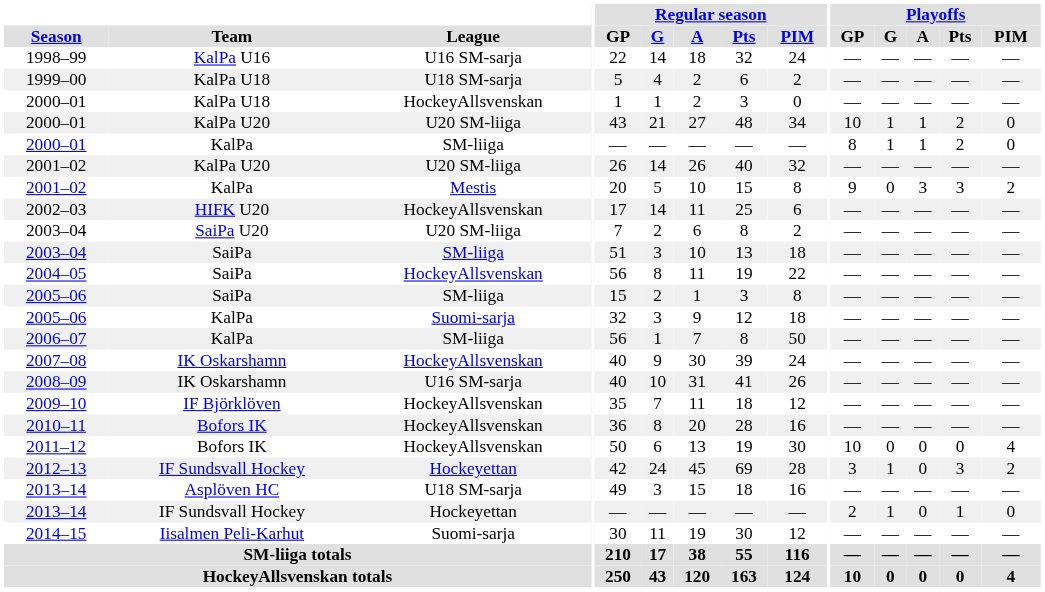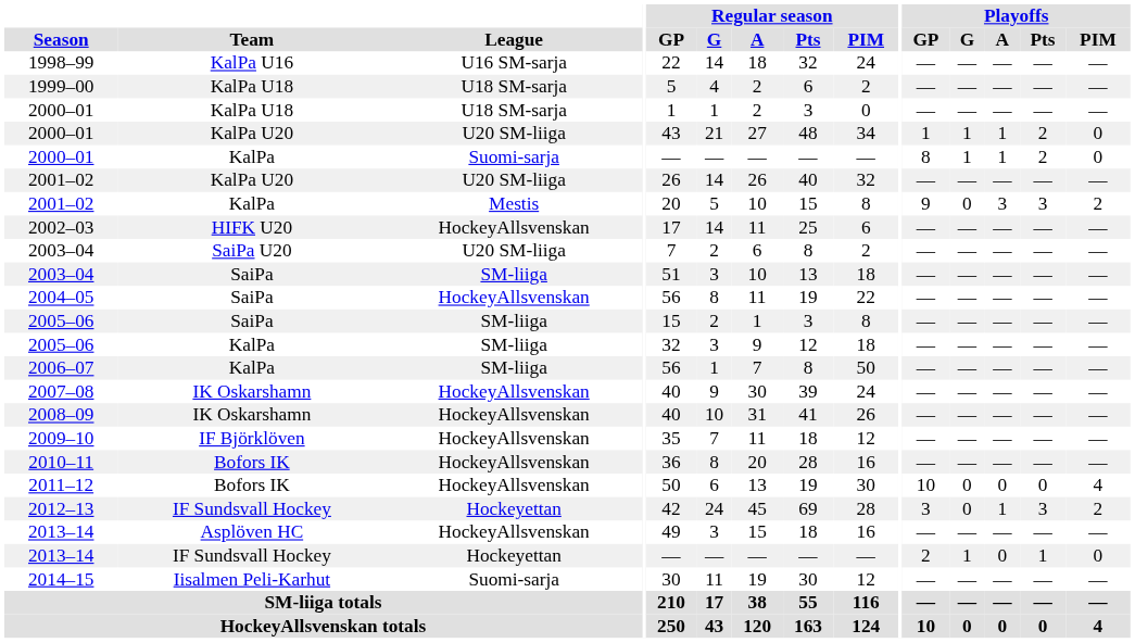 <table border="0" cellpadding="1" cellspacing="0" style="text-align:center; width:60em">
 <tr bgcolor="#e0e0e0">
 <th colspan="3" bgcolor="#ffffff"></th>
 <th rowspan="99" bgcolor="#ffffff"></th>
 <th colspan="5"><a href='#'>Regular season</a></th>
 <th rowspan="99" bgcolor="#ffffff"></th>
 <th colspan="5"><a href='#'>Playoffs</a></th>
 </tr>
 <tr bgcolor="#e0e0e0">
 <th><a href='#'>Season</a></th>
 <th>Team</th>
 <th>League</th>
 <th>GP</th>
 <th><a href='#'>G</a></th>
 <th><a href='#'>A</a></th>
 <th><a href='#'>Pts</a></th>
 <th><a href='#'>PIM</a></th>
 <th>GP</th>
 <th>G</th>
 <th>A</th>
 <th>Pts</th>
 <th>PIM</th>
 </tr>
 <tr>
 <td>1998–99</td>
 <td><a href='#'>KalPa</a> U16</td>
 <td>U16 SM-sarja</td>
 <td>22</td>
 <td>14</td>
 <td>18</td>
 <td>32</td>
 <td>24</td>
 <td>—</td>
 <td>—</td>
 <td>—</td>
 <td>—</td>
 <td>—</td>
 </tr>
 <tr bgcolor="#f0f0f0">
 <td>1999–00</td>
 <td>KalPa U18</td>
 <td>U18 SM-sarja</td>
 <td>5</td>
 <td>4</td>
 <td>2</td>
 <td>6</td>
 <td>2</td>
 <td>—</td>
 <td>—</td>
 <td>—</td>
 <td>—</td>
 <td>—</td>
 </tr>
 <tr>
 <td>2000–01</td>
 <td>KalPa U18</td>
-<td>HockeyAllsvenskan</td>
+<td>U18 SM-sarja</td>
 <td>1</td>
 <td>1</td>
 <td>2</td>
 <td>3</td>
 <td>0</td>
 <td>—</td>
 <td>—</td>
 <td>—</td>
 <td>—</td>
 <td>—</td>
 </tr>
 <tr bgcolor="#f0f0f0">
 <td>2000–01</td>
 <td>KalPa U20</td>
 <td>U20 SM-liiga</td>
 <td>43</td>
 <td>21</td>
 <td>27</td>
 <td>48</td>
 <td>34</td>
-<td>10</td>
+<td>1</td>
 <td>1</td>
 <td>1</td>
 <td>2</td>
 <td>0</td>
 </tr>
 <tr>
 <td><a href='#'>2000–01</a></td>
 <td>KalPa</td>
-<td>SM-liiga</td>
+<td><a href='#'>Suomi-sarja</a></td>
 <td>—</td>
 <td>—</td>
 <td>—</td>
 <td>—</td>
 <td>—</td>
 <td>8</td>
 <td>1</td>
 <td>1</td>
 <td>2</td>
 <td>0</td>
 </tr>
 <tr bgcolor="#f0f0f0">
 <td>2001–02</td>
 <td>KalPa U20</td>
 <td>U20 SM-liiga</td>
 <td>26</td>
 <td>14</td>
 <td>26</td>
 <td>40</td>
 <td>32</td>
 <td>—</td>
 <td>—</td>
 <td>—</td>
 <td>—</td>
 <td>—</td>
 </tr>
 <tr>
 <td><a href='#'>2001–02</a></td>
 <td>KalPa</td>
 <td><a href='#'>Mestis</a></td>
 <td>20</td>
 <td>5</td>
 <td>10</td>
 <td>15</td>
 <td>8</td>
 <td>9</td>
 <td>0</td>
 <td>3</td>
 <td>3</td>
 <td>2</td>
 </tr>
 <tr bgcolor="#f0f0f0">
 <td>2002–03</td>
 <td><a href='#'>HIFK</a> U20</td>
 <td>HockeyAllsvenskan</td>
 <td>17</td>
 <td>14</td>
 <td>11</td>
 <td>25</td>
 <td>6</td>
 <td>—</td>
 <td>—</td>
 <td>—</td>
 <td>—</td>
 <td>—</td>
 </tr>
 <tr>
 <td>2003–04</td>
 <td><a href='#'>SaiPa</a> U20</td>
 <td>U20 SM-liiga</td>
 <td>7</td>
 <td>2</td>
 <td>6</td>
 <td>8</td>
 <td>2</td>
 <td>—</td>
 <td>—</td>
 <td>—</td>
 <td>—</td>
 <td>—</td>
 </tr>
 <tr bgcolor="#f0f0f0">
 <td><a href='#'>2003–04</a></td>
 <td>SaiPa</td>
 <td><a href='#'>SM-liiga</a></td>
 <td>51</td>
 <td>3</td>
 <td>10</td>
 <td>13</td>
 <td>18</td>
 <td>—</td>
 <td>—</td>
 <td>—</td>
 <td>—</td>
 <td>—</td>
 </tr>
 <tr>
 <td><a href='#'>2004–05</a></td>
 <td>SaiPa</td>
 <td><a href='#'>HockeyAllsvenskan</a></td>
 <td>56</td>
 <td>8</td>
 <td>11</td>
 <td>19</td>
 <td>22</td>
 <td>—</td>
 <td>—</td>
 <td>—</td>
 <td>—</td>
 <td>—</td>
 </tr>
 <tr bgcolor="#f0f0f0">
 <td><a href='#'>2005–06</a></td>
 <td>SaiPa</td>
 <td>SM-liiga</td>
 <td>15</td>
 <td>2</td>
 <td>1</td>
 <td>3</td>
 <td>8</td>
 <td>—</td>
 <td>—</td>
 <td>—</td>
 <td>—</td>
 <td>—</td>
 </tr>
 <tr>
 <td><a href='#'>2005–06</a></td>
 <td>KalPa</td>
-<td><a href='#'>Suomi-sarja</a></td>
+<td>SM-liiga</td>
 <td>32</td>
 <td>3</td>
 <td>9</td>
 <td>12</td>
 <td>18</td>
 <td>—</td>
 <td>—</td>
 <td>—</td>
 <td>—</td>
 <td>—</td>
 </tr>
 <tr bgcolor="#f0f0f0">
 <td><a href='#'>2006–07</a></td>
 <td>KalPa</td>
 <td>SM-liiga</td>
 <td>56</td>
 <td>1</td>
 <td>7</td>
 <td>8</td>
 <td>50</td>
 <td>—</td>
 <td>—</td>
 <td>—</td>
 <td>—</td>
 <td>—</td>
 </tr>
 <tr>
 <td><a href='#'>2007–08</a></td>
 <td><a href='#'>IK Oskarshamn</a></td>
 <td><a href='#'>HockeyAllsvenskan</a></td>
 <td>40</td>
 <td>9</td>
 <td>30</td>
 <td>39</td>
 <td>24</td>
 <td>—</td>
 <td>—</td>
 <td>—</td>
 <td>—</td>
 <td>—</td>
 </tr>
 <tr bgcolor="#f0f0f0">
 <td><a href='#'>2008–09</a></td>
 <td>IK Oskarshamn</td>
-<td>U16 SM-sarja</td>
+<td>HockeyAllsvenskan</td>
 <td>40</td>
 <td>10</td>
 <td>31</td>
 <td>41</td>
 <td>26</td>
 <td>—</td>
 <td>—</td>
 <td>—</td>
 <td>—</td>
 <td>—</td>
 </tr>
 <tr>
 <td><a href='#'>2009–10</a></td>
 <td><a href='#'>IF Björklöven</a></td>
 <td>HockeyAllsvenskan</td>
 <td>35</td>
 <td>7</td>
 <td>11</td>
 <td>18</td>
 <td>12</td>
 <td>—</td>
 <td>—</td>
 <td>—</td>
 <td>—</td>
 <td>—</td>
 </tr>
 <tr bgcolor="#f0f0f0">
 <td><a href='#'>2010–11</a></td>
 <td><a href='#'>Bofors IK</a></td>
 <td>HockeyAllsvenskan</td>
 <td>36</td>
 <td>8</td>
 <td>20</td>
 <td>28</td>
 <td>16</td>
 <td>—</td>
 <td>—</td>
 <td>—</td>
 <td>—</td>
 <td>—</td>
 </tr>
 <tr>
 <td><a href='#'>2011–12</a></td>
 <td>Bofors IK</td>
 <td>HockeyAllsvenskan</td>
 <td>50</td>
 <td>6</td>
 <td>13</td>
 <td>19</td>
 <td>30</td>
 <td>10</td>
 <td>0</td>
 <td>0</td>
 <td>0</td>
 <td>4</td>
 </tr>
 <tr bgcolor="#f0f0f0">
 <td><a href='#'>2012–13</a></td>
 <td><a href='#'>IF Sundsvall Hockey</a></td>
 <td><a href='#'>Hockeyettan</a></td>
 <td>42</td>
 <td>24</td>
 <td>45</td>
 <td>69</td>
 <td>28</td>
 <td>3</td>
+<td>0</td>
 <td>1</td>
-<td>0</td>
 <td>3</td>
 <td>2</td>
 </tr>
 <tr>
 <td><a href='#'>2013–14</a></td>
 <td><a href='#'>Asplöven HC</a></td>
-<td>U18 SM-sarja</td>
+<td>HockeyAllsvenskan</td>
 <td>49</td>
 <td>3</td>
 <td>15</td>
 <td>18</td>
 <td>16</td>
 <td>—</td>
 <td>—</td>
 <td>—</td>
 <td>—</td>
 <td>—</td>
 </tr>
 <tr bgcolor="#f0f0f0">
 <td><a href='#'>2013–14</a></td>
 <td>IF Sundsvall Hockey</td>
 <td>Hockeyettan</td>
 <td>—</td>
 <td>—</td>
 <td>—</td>
 <td>—</td>
 <td>—</td>
 <td>2</td>
 <td>1</td>
 <td>0</td>
 <td>1</td>
 <td>0</td>
 </tr>
 <tr>
 <td><a href='#'>2014–15</a></td>
 <td><a href='#'>Iisalmen Peli-Karhut</a></td>
 <td>Suomi-sarja</td>
 <td>30</td>
 <td>11</td>
 <td>19</td>
 <td>30</td>
 <td>12</td>
 <td>—</td>
 <td>—</td>
 <td>—</td>
 <td>—</td>
 <td>—</td>
 </tr>
 <tr>
 </tr>
 <tr ALIGN="center" bgcolor="#e0e0e0">
 <th colspan="3">SM-liiga totals</th>
 <th ALIGN="center">210</th>
 <th ALIGN="center">17</th>
 <th ALIGN="center">38</th>
 <th ALIGN="center">55</th>
 <th ALIGN="center">116</th>
 <th ALIGN="center">—</th>
 <th ALIGN="center">—</th>
 <th ALIGN="center">—</th>
 <th ALIGN="center">—</th>
 <th ALIGN="center">—</th>
 </tr>
 <tr>
 </tr>
 <tr ALIGN="center" bgcolor="#e0e0e0">
 <th colspan="3">HockeyAllsvenskan totals</th>
 <th ALIGN="center">250</th>
 <th ALIGN="center">43</th>
 <th ALIGN="center">120</th>
 <th ALIGN="center">163</th>
 <th ALIGN="center">124</th>
 <th ALIGN="center">10</th>
 <th ALIGN="center">0</th>
 <th ALIGN="center">0</th>
 <th ALIGN="center">0</th>
 <th ALIGN="center">4</th>
 </tr>
 </table>
